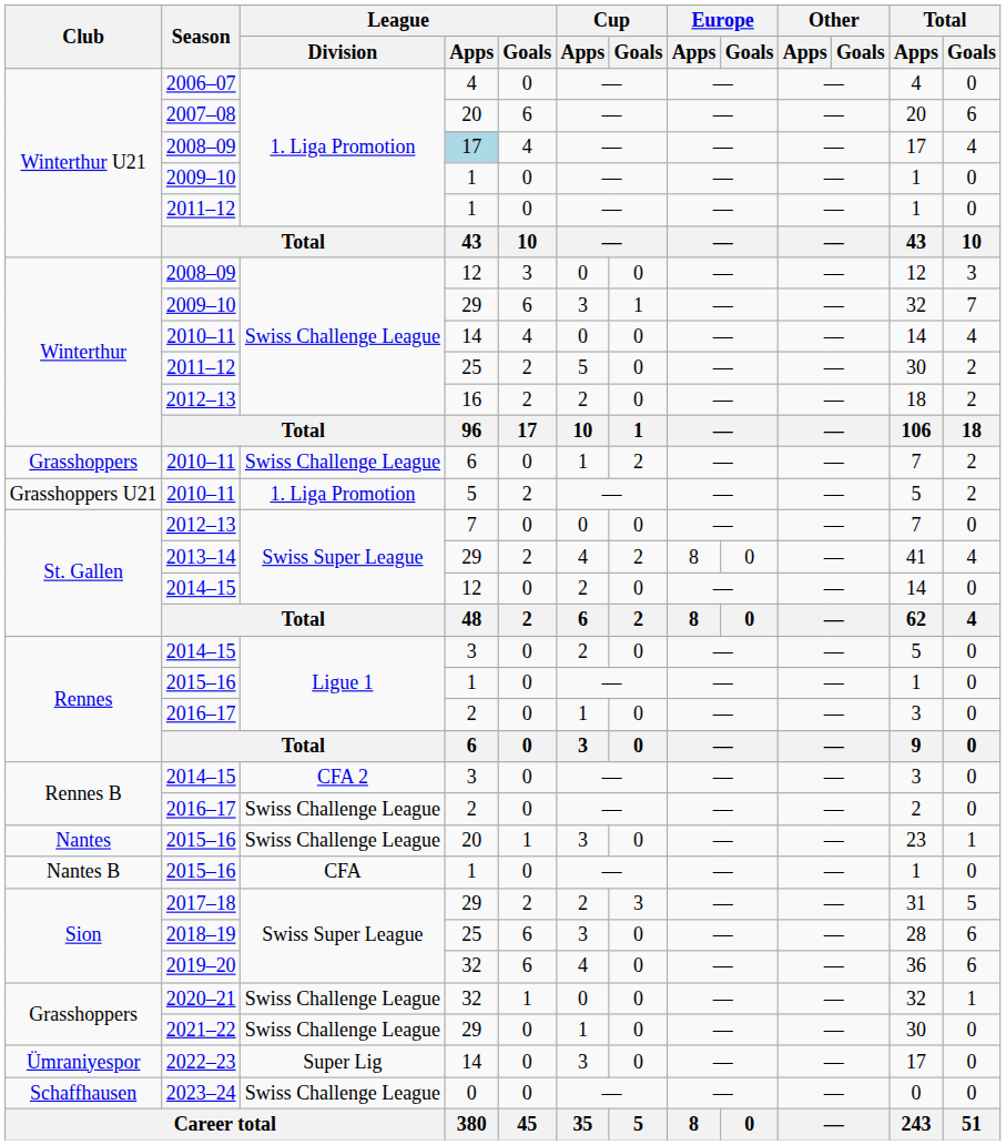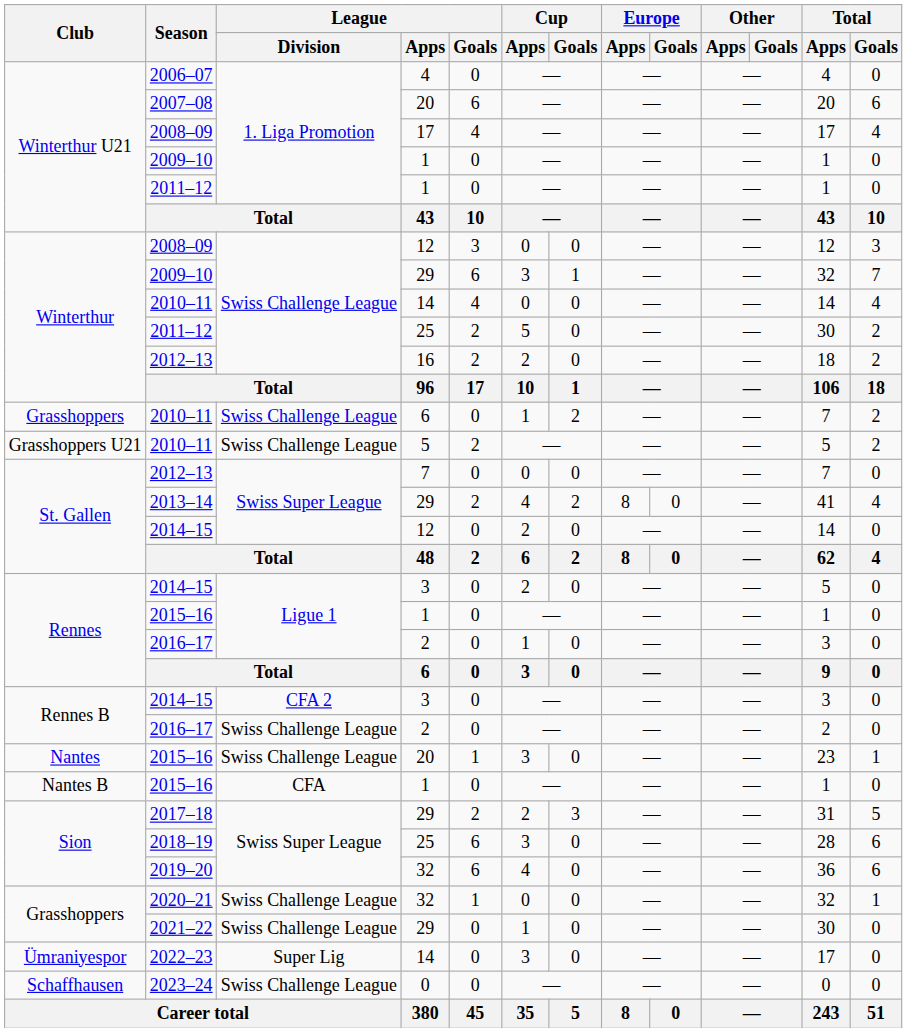 <table class="wikitable" style="text-align:center">
 <tr>
 <th rowspan="2">Club</th>
 <th rowspan="2">Season</th>
 <th colspan="3">League</th>
 <th colspan="2">Cup</th>
 <th colspan="2"><a href='#'>Europe</a></th>
 <th colspan="2">Other</th>
 <th colspan="2">Total</th>
 </tr>
 <tr>
 <th>Division</th>
 <th>Apps</th>
 <th>Goals</th>
 <th>Apps</th>
 <th>Goals</th>
 <th>Apps</th>
 <th>Goals</th>
 <th>Apps</th>
 <th>Goals</th>
 <th>Apps</th>
 <th>Goals</th>
 </tr>
 <tr>
 <td rowspan="6"><a href='#'>Winterthur</a> U21</td>
 <td><a href='#'>2006–07</a></td>
 <td rowspan="5"><a href='#'>1. Liga Promotion</a></td>
 <td>4</td>
 <td>0</td>
 <td colspan="2">—</td>
 <td colspan="2">—</td>
 <td colspan="2">—</td>
 <td>4</td>
 <td>0</td>
 </tr>
 <tr>
 <td><a href='#'>2007–08</a></td>
 <td>20</td>
 <td>6</td>
 <td colspan="2">—</td>
 <td colspan="2">—</td>
 <td colspan="2">—</td>
 <td>20</td>
 <td>6</td>
 </tr>
 <tr>
 <td><a href='#'>2008–09</a></td>
-<td style="background: lightblue;">17</td>
+<td>17</td>
 <td>4</td>
 <td colspan="2">—</td>
 <td colspan="2">—</td>
 <td colspan="2">—</td>
 <td>17</td>
 <td>4</td>
 </tr>
 <tr>
 <td><a href='#'>2009–10</a></td>
 <td>1</td>
 <td>0</td>
 <td colspan="2">—</td>
 <td colspan="2">—</td>
 <td colspan="2">—</td>
 <td>1</td>
 <td>0</td>
 </tr>
 <tr>
 <td><a href='#'>2011–12</a></td>
 <td>1</td>
 <td>0</td>
 <td colspan="2">—</td>
 <td colspan="2">—</td>
 <td colspan="2">—</td>
 <td>1</td>
 <td>0</td>
 </tr>
 <tr>
 <th colspan="2">Total</th>
 <th>43</th>
 <th>10</th>
 <th colspan="2">—</th>
 <th colspan="2">—</th>
 <th colspan="2">—</th>
 <th>43</th>
 <th>10</th>
 </tr>
 <tr>
 <td rowspan="6"><a href='#'>Winterthur</a></td>
 <td><a href='#'>2008–09</a></td>
 <td rowspan="5"><a href='#'>Swiss Challenge League</a></td>
 <td>12</td>
 <td>3</td>
 <td>0</td>
 <td>0</td>
 <td colspan="2">—</td>
 <td colspan="2">—</td>
 <td>12</td>
 <td>3</td>
 </tr>
 <tr>
 <td><a href='#'>2009–10</a></td>
 <td>29</td>
 <td>6</td>
 <td>3</td>
 <td>1</td>
 <td colspan="2">—</td>
 <td colspan="2">—</td>
 <td>32</td>
 <td>7</td>
 </tr>
 <tr>
 <td><a href='#'>2010–11</a></td>
 <td>14</td>
 <td>4</td>
 <td>0</td>
 <td>0</td>
 <td colspan="2">—</td>
 <td colspan="2">—</td>
 <td>14</td>
 <td>4</td>
 </tr>
 <tr>
 <td><a href='#'>2011–12</a></td>
 <td>25</td>
 <td>2</td>
 <td>5</td>
 <td>0</td>
 <td colspan="2">—</td>
 <td colspan="2">—</td>
 <td>30</td>
 <td>2</td>
 </tr>
 <tr>
 <td><a href='#'>2012–13</a></td>
 <td>16</td>
 <td>2</td>
 <td>2</td>
 <td>0</td>
 <td colspan="2">—</td>
 <td colspan="2">—</td>
 <td>18</td>
 <td>2</td>
 </tr>
 <tr>
 <th colspan="2">Total</th>
 <th>96</th>
 <th>17</th>
 <th>10</th>
 <th>1</th>
 <th colspan="2">—</th>
 <th colspan="2">—</th>
 <th>106</th>
 <th>18</th>
 </tr>
 <tr>
 <td><a href='#'>Grasshoppers</a></td>
 <td><a href='#'>2010–11</a></td>
 <td><a href='#'>Swiss Challenge League</a></td>
 <td>6</td>
 <td>0</td>
 <td>1</td>
 <td>2</td>
 <td colspan="2">—</td>
 <td colspan="2">—</td>
 <td>7</td>
 <td>2</td>
 </tr>
 <tr>
 <td>Grasshoppers U21</td>
 <td><a href='#'>2010–11</a></td>
-<td><a href='#'>1. Liga Promotion</a></td>
+<td>Swiss Challenge League</td>
 <td>5</td>
 <td>2</td>
 <td colspan="2">—</td>
 <td colspan="2">—</td>
 <td colspan="2">—</td>
 <td>5</td>
 <td>2</td>
 </tr>
 <tr>
 <td rowspan="4"><a href='#'>St. Gallen</a></td>
 <td><a href='#'>2012–13</a></td>
 <td rowspan="3"><a href='#'>Swiss Super League</a></td>
 <td>7</td>
 <td>0</td>
 <td>0</td>
 <td>0</td>
 <td colspan="2">—</td>
 <td colspan="2">—</td>
 <td>7</td>
 <td>0</td>
 </tr>
 <tr>
 <td><a href='#'>2013–14</a></td>
 <td>29</td>
 <td>2</td>
 <td>4</td>
 <td>2</td>
 <td>8</td>
 <td>0</td>
 <td colspan="2">—</td>
 <td>41</td>
 <td>4</td>
 </tr>
 <tr>
 <td><a href='#'>2014–15</a></td>
 <td>12</td>
 <td>0</td>
 <td>2</td>
 <td>0</td>
 <td colspan="2">—</td>
 <td colspan="2">—</td>
 <td>14</td>
 <td>0</td>
 </tr>
 <tr>
 <th colspan="2">Total</th>
 <th>48</th>
 <th>2</th>
 <th>6</th>
 <th>2</th>
 <th>8</th>
 <th>0</th>
 <th colspan="2">—</th>
 <th>62</th>
 <th>4</th>
 </tr>
 <tr>
 <td rowspan="4"><a href='#'>Rennes</a></td>
 <td><a href='#'>2014–15</a></td>
 <td rowspan="3"><a href='#'>Ligue 1</a></td>
 <td>3</td>
 <td>0</td>
 <td>2</td>
 <td>0</td>
 <td colspan="2">—</td>
 <td colspan="2">—</td>
 <td>5</td>
 <td>0</td>
 </tr>
 <tr>
 <td><a href='#'>2015–16</a></td>
 <td>1</td>
 <td>0</td>
 <td colspan="2">—</td>
 <td colspan="2">—</td>
 <td colspan="2">—</td>
 <td>1</td>
 <td>0</td>
 </tr>
 <tr>
 <td><a href='#'>2016–17</a></td>
 <td>2</td>
 <td>0</td>
 <td>1</td>
 <td>0</td>
 <td colspan="2">—</td>
 <td colspan="2">—</td>
 <td>3</td>
 <td>0</td>
 </tr>
 <tr>
 <th colspan="2">Total</th>
 <th>6</th>
 <th>0</th>
 <th>3</th>
 <th>0</th>
 <th colspan="2">—</th>
 <th colspan="2">—</th>
 <th>9</th>
 <th>0</th>
 </tr>
 <tr>
 <td rowspan="2">Rennes B</td>
 <td><a href='#'>2014–15</a></td>
 <td><a href='#'>CFA 2</a></td>
 <td>3</td>
 <td>0</td>
 <td colspan="2">—</td>
 <td colspan="2">—</td>
 <td colspan="2">—</td>
 <td>3</td>
 <td>0</td>
 </tr>
 <tr>
 <td><a href='#'>2016–17</a></td>
 <td>Swiss Challenge League</td>
 <td>2</td>
 <td>0</td>
 <td colspan="2">—</td>
 <td colspan="2">—</td>
 <td colspan="2">—</td>
 <td>2</td>
 <td>0</td>
 </tr>
 <tr>
 <td><a href='#'>Nantes</a></td>
 <td><a href='#'>2015–16</a></td>
 <td>Swiss Challenge League</td>
 <td>20</td>
 <td>1</td>
 <td>3</td>
 <td>0</td>
 <td colspan="2">—</td>
 <td colspan="2">—</td>
 <td>23</td>
 <td>1</td>
 </tr>
 <tr>
 <td>Nantes B</td>
 <td><a href='#'>2015–16</a></td>
 <td>CFA</td>
 <td>1</td>
 <td>0</td>
 <td colspan="2">—</td>
 <td colspan="2">—</td>
 <td colspan="2">—</td>
 <td>1</td>
 <td>0</td>
 </tr>
 <tr>
 <td rowspan="3"><a href='#'>Sion</a></td>
 <td><a href='#'>2017–18</a></td>
 <td rowspan="3">Swiss Super League</td>
 <td>29</td>
 <td>2</td>
 <td>2</td>
 <td>3</td>
 <td colspan="2">—</td>
 <td colspan="2">—</td>
 <td>31</td>
 <td>5</td>
 </tr>
 <tr>
 <td><a href='#'>2018–19</a></td>
 <td>25</td>
 <td>6</td>
 <td>3</td>
 <td>0</td>
 <td colspan="2">—</td>
 <td colspan="2">—</td>
 <td>28</td>
 <td>6</td>
 </tr>
 <tr>
 <td><a href='#'>2019–20</a></td>
 <td>32</td>
 <td>6</td>
 <td>4</td>
 <td>0</td>
 <td colspan="2">—</td>
 <td colspan="2">—</td>
 <td>36</td>
 <td>6</td>
 </tr>
 <tr>
 <td rowspan="2">Grasshoppers</td>
 <td><a href='#'>2020–21</a></td>
 <td>Swiss Challenge League</td>
 <td>32</td>
 <td>1</td>
 <td>0</td>
 <td>0</td>
 <td colspan="2">—</td>
 <td colspan="2">—</td>
 <td>32</td>
 <td>1</td>
 </tr>
 <tr>
 <td><a href='#'>2021–22</a></td>
 <td>Swiss Challenge League</td>
 <td>29</td>
 <td>0</td>
 <td>1</td>
 <td>0</td>
 <td colspan="2">—</td>
 <td colspan="2">—</td>
 <td>30</td>
 <td>0</td>
 </tr>
 <tr>
 <td><a href='#'>Ümraniyespor</a></td>
 <td><a href='#'>2022–23</a></td>
 <td>Super Lig</td>
 <td>14</td>
 <td>0</td>
 <td>3</td>
 <td>0</td>
 <td colspan="2">—</td>
 <td colspan="2">—</td>
 <td>17</td>
 <td>0</td>
 </tr>
 <tr>
 <td><a href='#'>Schaffhausen</a></td>
 <td><a href='#'>2023–24</a></td>
 <td>Swiss Challenge League</td>
 <td>0</td>
 <td>0</td>
 <td colspan="2">—</td>
 <td colspan="2">—</td>
 <td colspan="2">—</td>
 <td>0</td>
 <td>0</td>
 </tr>
 <tr>
 <th colspan="3">Career total</th>
 <th>380</th>
 <th>45</th>
 <th>35</th>
 <th>5</th>
 <th>8</th>
 <th>0</th>
 <th colspan="2">—</th>
 <th>243</th>
 <th>51</th>
 </tr>
 </table>
